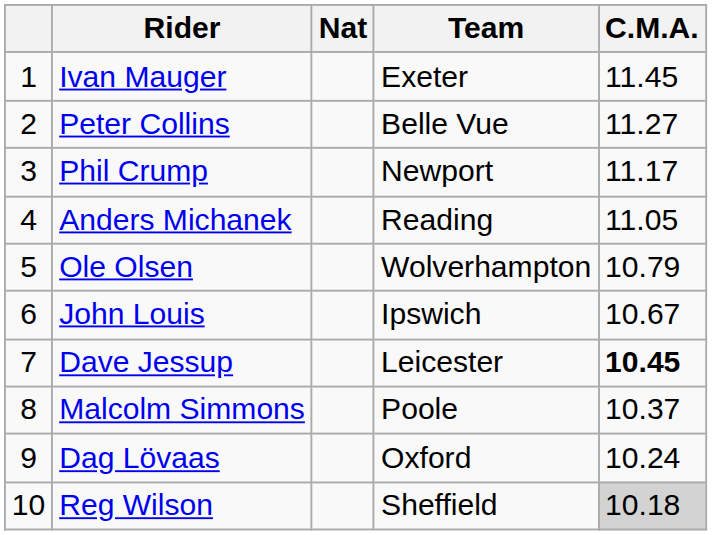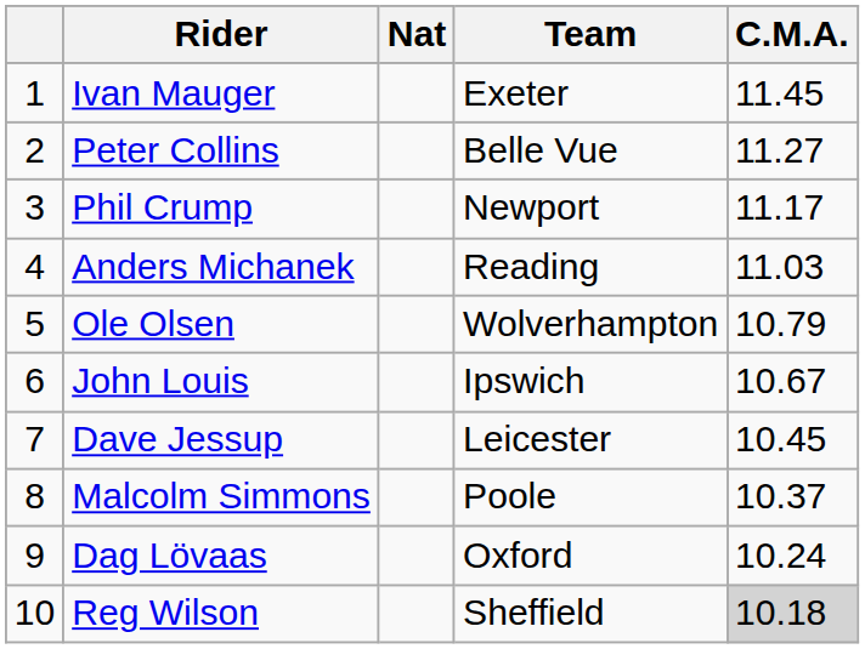 <table class=wikitable>
 <tr>
 <th></th>
 <th>Rider</th>
 <th>Nat</th>
 <th>Team</th>
 <th>C.M.A.</th>
 </tr>
 <tr>
 <td align="center">1</td>
 <td><a href='#'>Ivan Mauger</a></td>
 <td></td>
 <td>Exeter</td>
 <td>11.45</td>
 </tr>
 <tr>
 <td align="center">2</td>
 <td><a href='#'>Peter Collins</a></td>
 <td></td>
 <td>Belle Vue</td>
 <td>11.27</td>
 </tr>
 <tr>
 <td align="center">3</td>
 <td><a href='#'>Phil Crump</a></td>
 <td></td>
 <td>Newport</td>
 <td>11.17</td>
 </tr>
 <tr>
 <td align="center">4</td>
 <td><a href='#'>Anders Michanek</a></td>
 <td></td>
 <td>Reading</td>
-<td>11.05</td>
+<td>11.03</td>
 </tr>
 <tr>
 <td align="center">5</td>
 <td><a href='#'>Ole Olsen</a></td>
 <td></td>
 <td>Wolverhampton</td>
 <td>10.79</td>
 </tr>
 <tr>
 <td align="center">6</td>
 <td><a href='#'>John Louis</a></td>
 <td></td>
 <td>Ipswich</td>
 <td>10.67</td>
 </tr>
 <tr>
 <td align="center">7</td>
 <td><a href='#'>Dave Jessup</a></td>
 <td></td>
 <td>Leicester</td>
-<td><strong>10.45</strong></td>
+<td>10.45</td>
 </tr>
 <tr>
 <td align="center">8</td>
 <td><a href='#'>Malcolm Simmons</a></td>
 <td></td>
 <td>Poole</td>
 <td>10.37</td>
 </tr>
 <tr>
 <td align="center">9</td>
 <td><a href='#'>Dag Lövaas</a></td>
 <td></td>
 <td>Oxford</td>
 <td>10.24</td>
 </tr>
 <tr>
 <td align="center">10</td>
 <td><a href='#'>Reg Wilson</a></td>
 <td></td>
 <td>Sheffield</td>
 <td style="background: lightgrey;">10.18</td>
 </tr>
 </table>
